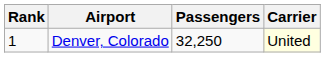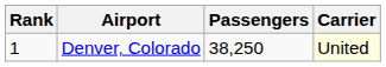 <table class="wikitable" style="font-size: 95%" width= align=>
 <tr>
 <th>Rank</th>
 <th>Airport</th>
 <th>Passengers</th>
 <th>Carrier</th>
 </tr>
 <tr>
 <td>1</td>
 <td><a href='#'>Denver, Colorado</a></td>
-<td>32,250</td>
+<td>38,250</td>
 <td style="background: lightyellow;">United</td>
 </tr>
 </table>
